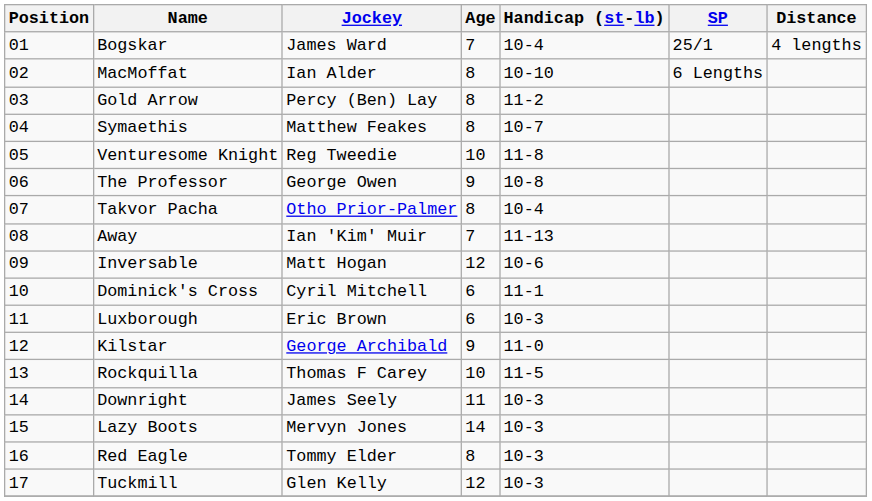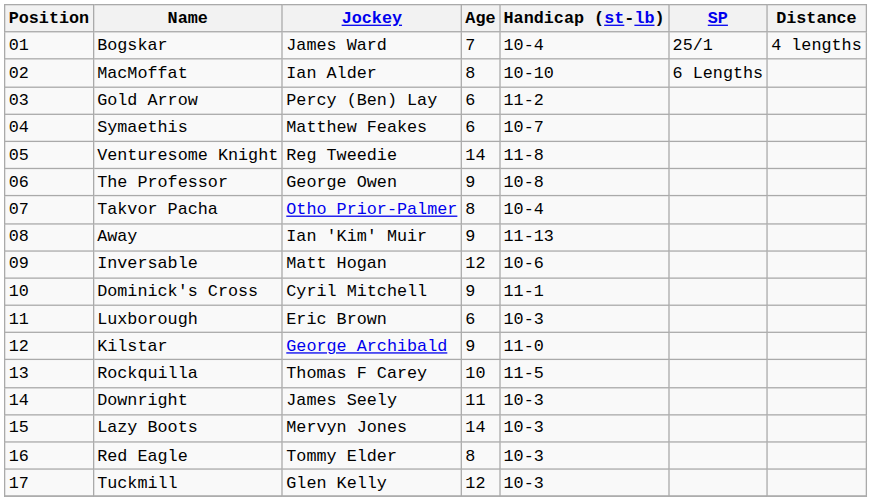 <table class="wikitable sortable">
 <tr>
 <th>Position</th>
 <th>Name</th>
 <th><a href='#'>Jockey</a></th>
 <th data-sort-type="number">Age</th>
 <th>Handicap (<a href='#'>st</a>-<a href='#'>lb</a>)</th>
 <th><a href='#'>SP</a></th>
 <th>Distance</th>
 </tr>
 <tr>
 <td>01</td>
 <td>Bogskar</td>
 <td>James Ward</td>
 <td>7</td>
 <td>10-4</td>
 <td>25/1</td>
 <td>4 lengths</td>
 </tr>
 <tr>
 <td>02</td>
 <td>MacMoffat</td>
 <td>Ian Alder</td>
 <td>8</td>
 <td>10-10</td>
 <td>6 Lengths </td>
 <td></td>
 </tr>
 <tr>
 <td>03</td>
 <td>Gold Arrow</td>
 <td>Percy (Ben) Lay</td>
-<td>8</td>
+<td>6</td>
 <td>11-2</td>
 <td></td>
 <td></td>
 </tr>
 <tr>
 <td>04</td>
 <td>Symaethis</td>
 <td>Matthew Feakes</td>
-<td>8</td>
+<td>6</td>
 <td>10-7</td>
 <td></td>
 <td></td>
 </tr>
 <tr>
 <td>05</td>
 <td>Venturesome Knight</td>
 <td>Reg Tweedie</td>
-<td>10</td>
+<td>14</td>
 <td>11-8</td>
 <td></td>
 <td></td>
 </tr>
 <tr>
 <td>06</td>
 <td>The Professor</td>
 <td>George Owen</td>
 <td>9</td>
 <td>10-8</td>
 <td></td>
 <td></td>
 </tr>
 <tr>
 <td>07</td>
 <td>Takvor Pacha</td>
 <td><a href='#'>Otho Prior-Palmer</a></td>
 <td>8</td>
 <td>10-4</td>
 <td></td>
 <td></td>
 </tr>
 <tr>
 <td>08</td>
 <td>Away</td>
 <td>Ian 'Kim' Muir</td>
-<td>7</td>
+<td>9</td>
 <td>11-13</td>
 <td></td>
 <td></td>
 </tr>
 <tr>
 <td>09</td>
 <td>Inversable</td>
 <td>Matt Hogan</td>
 <td>12</td>
 <td>10-6</td>
 <td></td>
 <td></td>
 </tr>
 <tr>
 <td>10</td>
 <td>Dominick's Cross</td>
 <td>Cyril Mitchell</td>
-<td>6</td>
+<td>9</td>
 <td>11-1</td>
 <td></td>
 <td></td>
 </tr>
 <tr>
 <td>11</td>
 <td>Luxborough</td>
 <td>Eric Brown</td>
 <td>6</td>
 <td>10-3</td>
 <td></td>
 <td></td>
 </tr>
 <tr>
 <td>12</td>
 <td>Kilstar</td>
 <td><a href='#'>George Archibald</a></td>
 <td>9</td>
 <td>11-0</td>
 <td></td>
 <td></td>
 </tr>
 <tr>
 <td>13</td>
 <td>Rockquilla</td>
 <td>Thomas F Carey</td>
 <td>10</td>
 <td>11-5</td>
 <td></td>
 <td></td>
 </tr>
 <tr>
 <td>14</td>
 <td>Downright</td>
 <td>James Seely</td>
 <td>11</td>
 <td>10-3</td>
 <td></td>
 <td></td>
 </tr>
 <tr>
 <td>15</td>
 <td>Lazy Boots</td>
 <td>Mervyn Jones</td>
 <td>14</td>
 <td>10-3</td>
 <td></td>
 <td></td>
 </tr>
 <tr>
 <td>16</td>
 <td>Red Eagle</td>
 <td>Tommy Elder</td>
 <td>8</td>
 <td>10-3</td>
 <td></td>
 <td></td>
 </tr>
 <tr>
 <td>17</td>
 <td>Tuckmill</td>
 <td>Glen Kelly</td>
 <td>12</td>
 <td>10-3</td>
 <td></td>
 <td></td>
 </tr>
 <tr>
 </tr>
 </table>
